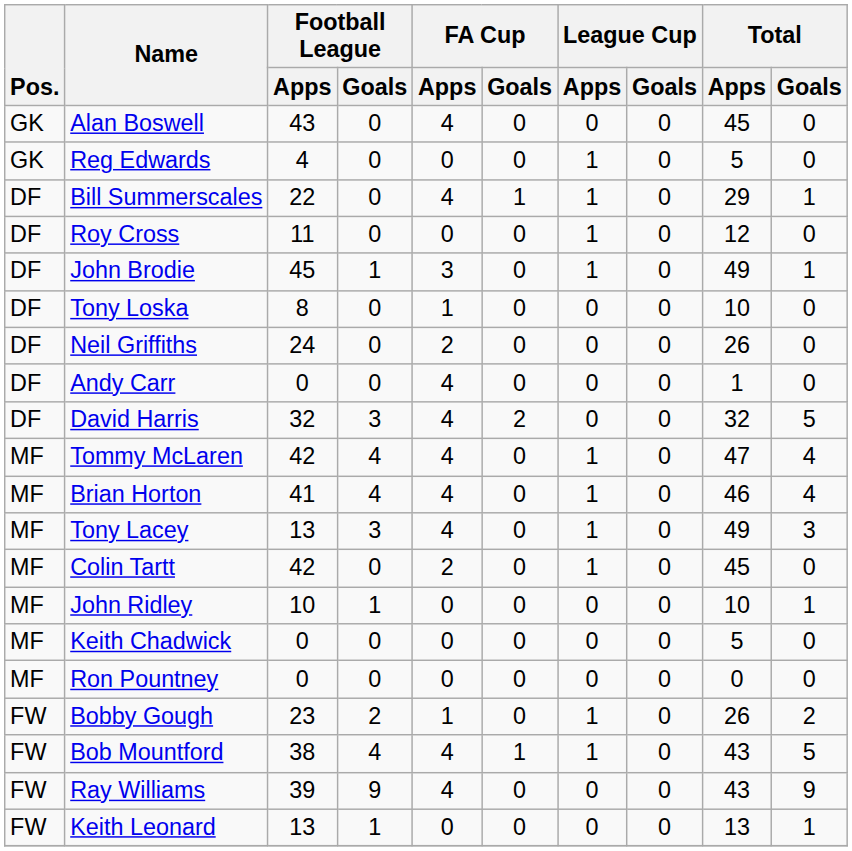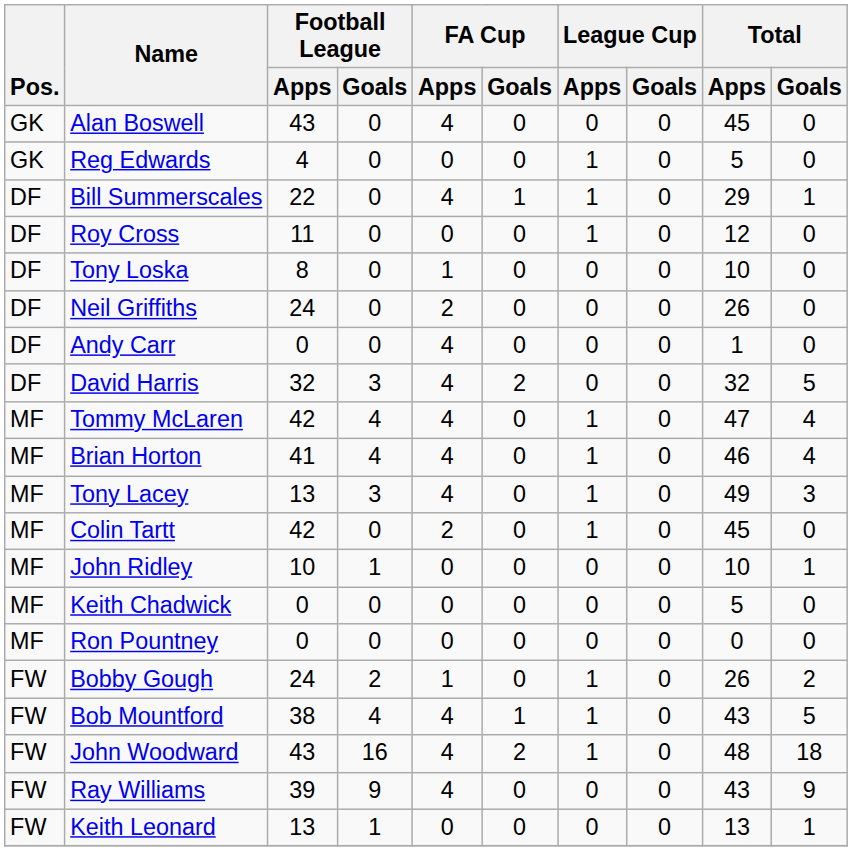 <table class="wikitable" style="text-align:center">
 <tr>
 <th rowspan="2" valign="bottom">Pos.</th>
 <th rowspan="2">Name</th>
 <th colspan="2" width="85">Football League</th>
 <th colspan="2" width="85">FA Cup</th>
 <th colspan="2" width="85">League Cup</th>
 <th colspan="2" width="85">Total</th>
 </tr>
 <tr>
 <th>Apps</th>
 <th>Goals</th>
 <th>Apps</th>
 <th>Goals</th>
 <th>Apps</th>
 <th>Goals</th>
 <th>Apps</th>
 <th>Goals</th>
 </tr>
 <tr>
 <td align="left">GK</td>
 <td align="left"> <a href='#'>Alan Boswell</a></td>
 <td>43</td>
 <td>0</td>
 <td>4</td>
 <td>0</td>
 <td>0</td>
 <td>0</td>
 <td>45</td>
 <td>0</td>
 </tr>
 <tr>
 <td align="left">GK</td>
 <td align="left"> <a href='#'>Reg Edwards</a></td>
 <td>4</td>
 <td>0</td>
 <td>0</td>
 <td>0</td>
 <td>1</td>
 <td>0</td>
 <td>5</td>
 <td>0</td>
 </tr>
 <tr>
 <td align="left">DF</td>
 <td align="left"> <a href='#'>Bill Summerscales</a></td>
 <td>22</td>
 <td>0</td>
 <td>4</td>
 <td>1</td>
 <td>1</td>
 <td>0</td>
 <td>29</td>
 <td>1</td>
 </tr>
 <tr>
 <td align="left">DF</td>
 <td align="left"> <a href='#'>Roy Cross</a></td>
 <td>11</td>
 <td>0</td>
 <td>0</td>
 <td>0</td>
 <td>1</td>
 <td>0</td>
 <td>12</td>
 <td>0</td>
-</tr>
-<tr>
-<td align="left">DF</td>
-<td align="left"> <a href='#'>John Brodie</a></td>
-<td>45</td>
-<td>1</td>
-<td>3</td>
-<td>0</td>
-<td>1</td>
-<td>0</td>
-<td>49</td>
-<td>1</td>
 </tr>
 <tr>
 <td align="left">DF</td>
 <td align="left"> <a href='#'>Tony Loska</a></td>
 <td>8</td>
 <td>0</td>
 <td>1</td>
 <td>0</td>
 <td>0</td>
 <td>0</td>
 <td>10</td>
 <td>0</td>
 </tr>
 <tr>
 <td align="left">DF</td>
 <td align="left"> <a href='#'>Neil Griffiths</a></td>
 <td>24</td>
 <td>0</td>
 <td>2</td>
 <td>0</td>
 <td>0</td>
 <td>0</td>
 <td>26</td>
 <td>0</td>
 </tr>
 <tr>
 <td align="left">DF</td>
 <td align="left"> <a href='#'>Andy Carr</a></td>
 <td>0</td>
 <td>0</td>
 <td>4</td>
 <td>0</td>
 <td>0</td>
 <td>0</td>
 <td>1</td>
 <td>0</td>
 </tr>
 <tr>
 <td align="left">DF</td>
 <td align="left"> <a href='#'>David Harris</a></td>
 <td>32</td>
 <td>3</td>
 <td>4</td>
 <td>2</td>
 <td>0</td>
 <td>0</td>
 <td>32</td>
 <td>5</td>
 </tr>
 <tr>
 <td align="left">MF</td>
 <td align="left"> <a href='#'>Tommy McLaren</a></td>
 <td>42</td>
 <td>4</td>
 <td>4</td>
 <td>0</td>
 <td>1</td>
 <td>0</td>
 <td>47</td>
 <td>4</td>
 </tr>
 <tr>
 <td align="left">MF</td>
 <td align="left"> <a href='#'>Brian Horton</a></td>
 <td>41</td>
 <td>4</td>
 <td>4</td>
 <td>0</td>
 <td>1</td>
 <td>0</td>
 <td>46</td>
 <td>4</td>
 </tr>
 <tr>
 <td align="left">MF</td>
 <td align="left"> <a href='#'>Tony Lacey</a></td>
 <td>13</td>
 <td>3</td>
 <td>4</td>
 <td>0</td>
 <td>1</td>
 <td>0</td>
 <td>49</td>
 <td>3</td>
 </tr>
 <tr>
 <td align="left">MF</td>
 <td align="left"> <a href='#'>Colin Tartt</a></td>
 <td>42</td>
 <td>0</td>
 <td>2</td>
 <td>0</td>
 <td>1</td>
 <td>0</td>
 <td>45</td>
 <td>0</td>
 </tr>
 <tr>
 <td align="left">MF</td>
 <td align="left"> <a href='#'>John Ridley</a></td>
 <td>10</td>
 <td>1</td>
 <td>0</td>
 <td>0</td>
 <td>0</td>
 <td>0</td>
 <td>10</td>
 <td>1</td>
 </tr>
 <tr>
 <td align="left">MF</td>
 <td align="left"> <a href='#'>Keith Chadwick</a></td>
 <td>0</td>
 <td>0</td>
 <td>0</td>
 <td>0</td>
 <td>0</td>
 <td>0</td>
 <td>5</td>
 <td>0</td>
 </tr>
 <tr>
 <td align="left">MF</td>
 <td align="left"> <a href='#'>Ron Pountney</a></td>
 <td>0</td>
 <td>0</td>
 <td>0</td>
 <td>0</td>
 <td>0</td>
 <td>0</td>
 <td>0</td>
 <td>0</td>
 </tr>
 <tr>
 <td align="left">FW</td>
 <td align="left"> <a href='#'>Bobby Gough</a></td>
-<td>23</td>
+<td>24</td>
 <td>2</td>
 <td>1</td>
 <td>0</td>
 <td>1</td>
 <td>0</td>
 <td>26</td>
 <td>2</td>
 </tr>
 <tr>
 <td align="left">FW</td>
 <td align="left"> <a href='#'>Bob Mountford</a></td>
 <td>38</td>
 <td>4</td>
 <td>4</td>
 <td>1</td>
 <td>1</td>
 <td>0</td>
 <td>43</td>
 <td>5</td>
+</tr>
+<tr>
+<td align="left">FW</td>
+<td align="left"> <a href='#'>John Woodward</a></td>
+<td>43</td>
+<td>16</td>
+<td>4</td>
+<td>2</td>
+<td>1</td>
+<td>0</td>
+<td>48</td>
+<td>18</td>
 </tr>
 <tr>
 <td align="left">FW</td>
 <td align="left"> <a href='#'>Ray Williams</a></td>
 <td>39</td>
 <td>9</td>
 <td>4</td>
 <td>0</td>
 <td>0</td>
 <td>0</td>
 <td>43</td>
 <td>9</td>
 </tr>
 <tr>
 <td align="left">FW</td>
 <td align="left"> <a href='#'>Keith Leonard</a></td>
 <td>13</td>
 <td>1</td>
 <td>0</td>
 <td>0</td>
 <td>0</td>
 <td>0</td>
 <td>13</td>
 <td>1</td>
 </tr>
 <tr>
 </tr>
 </table>
